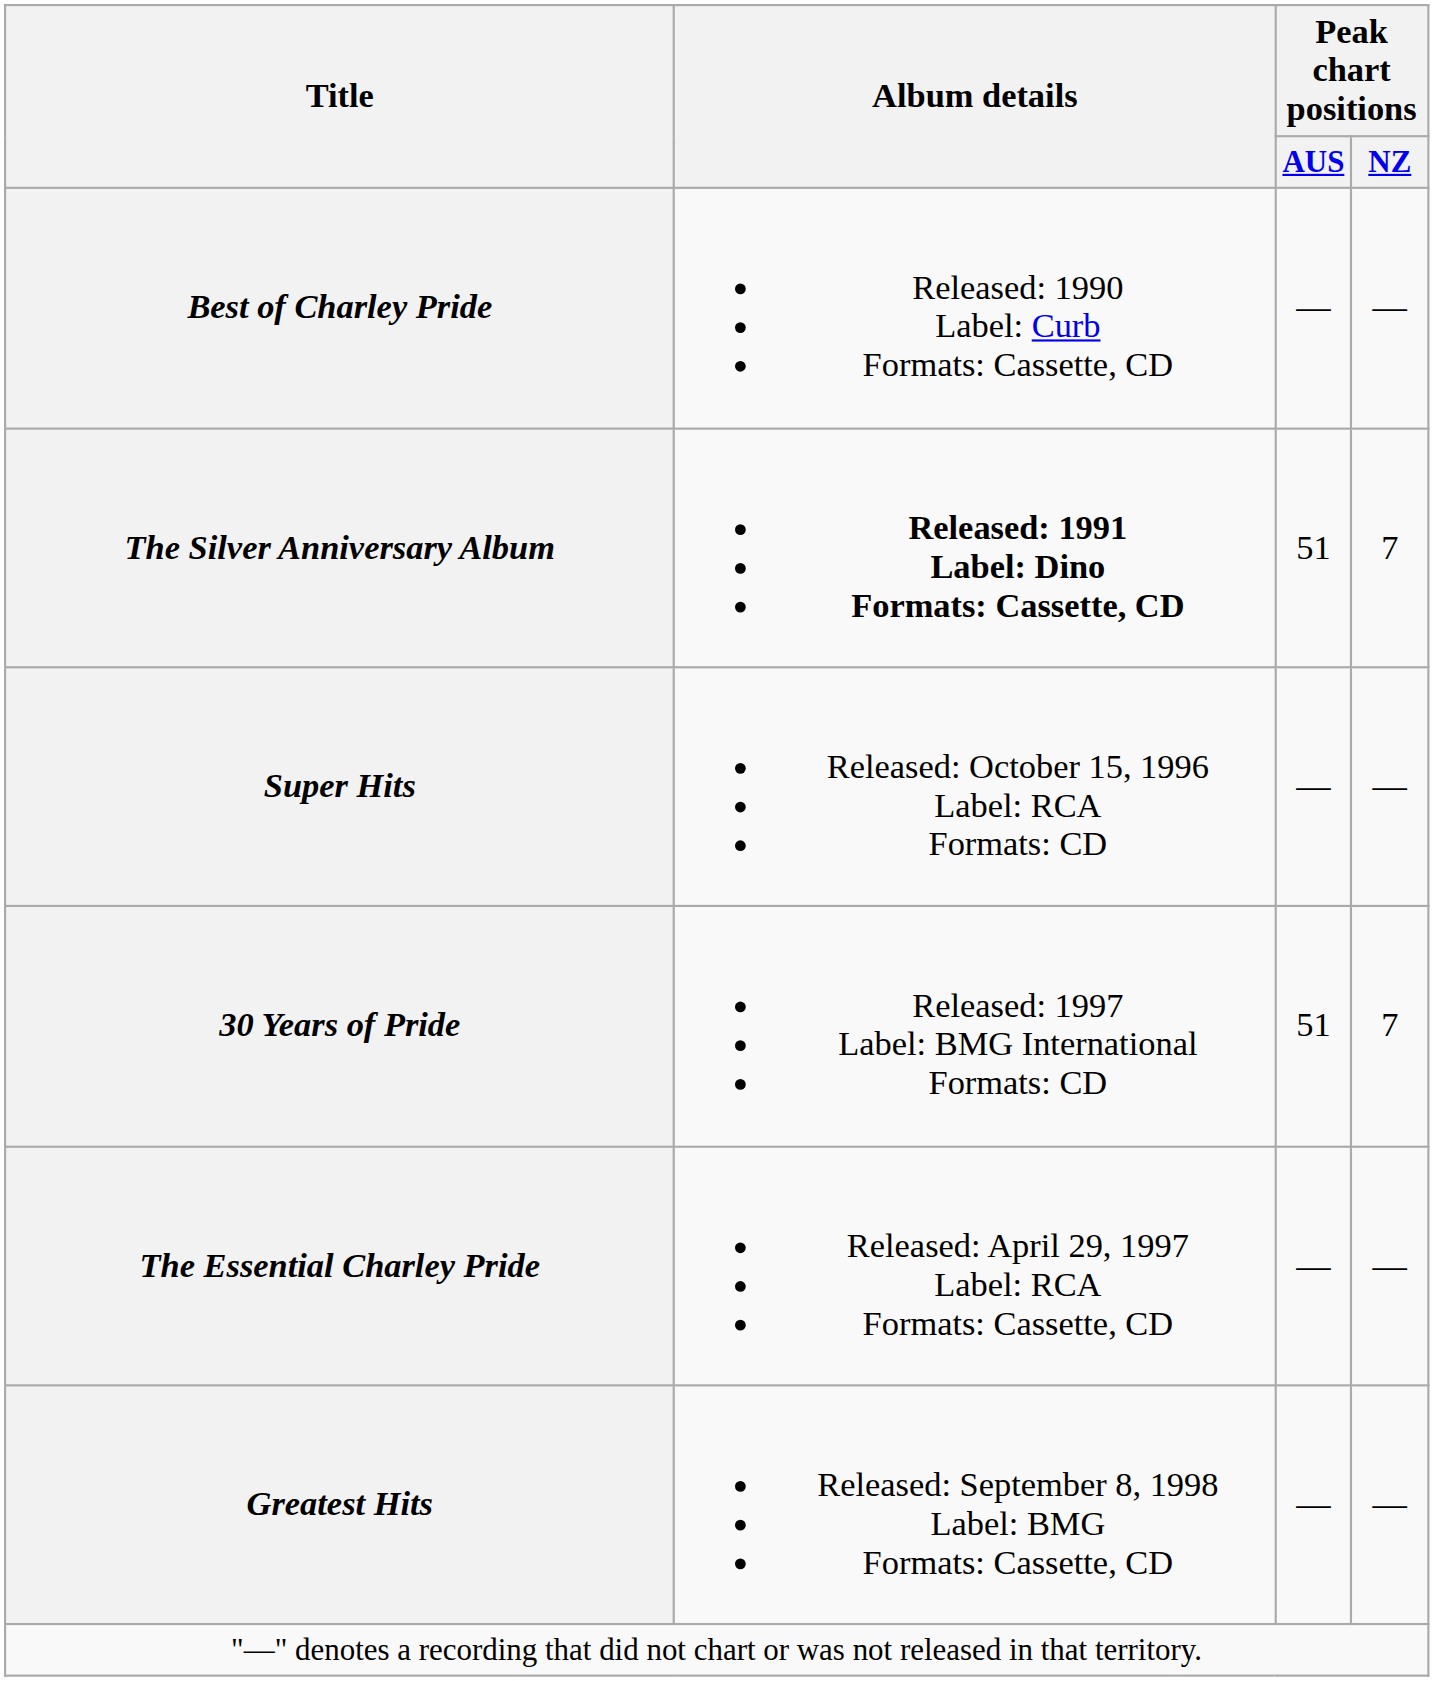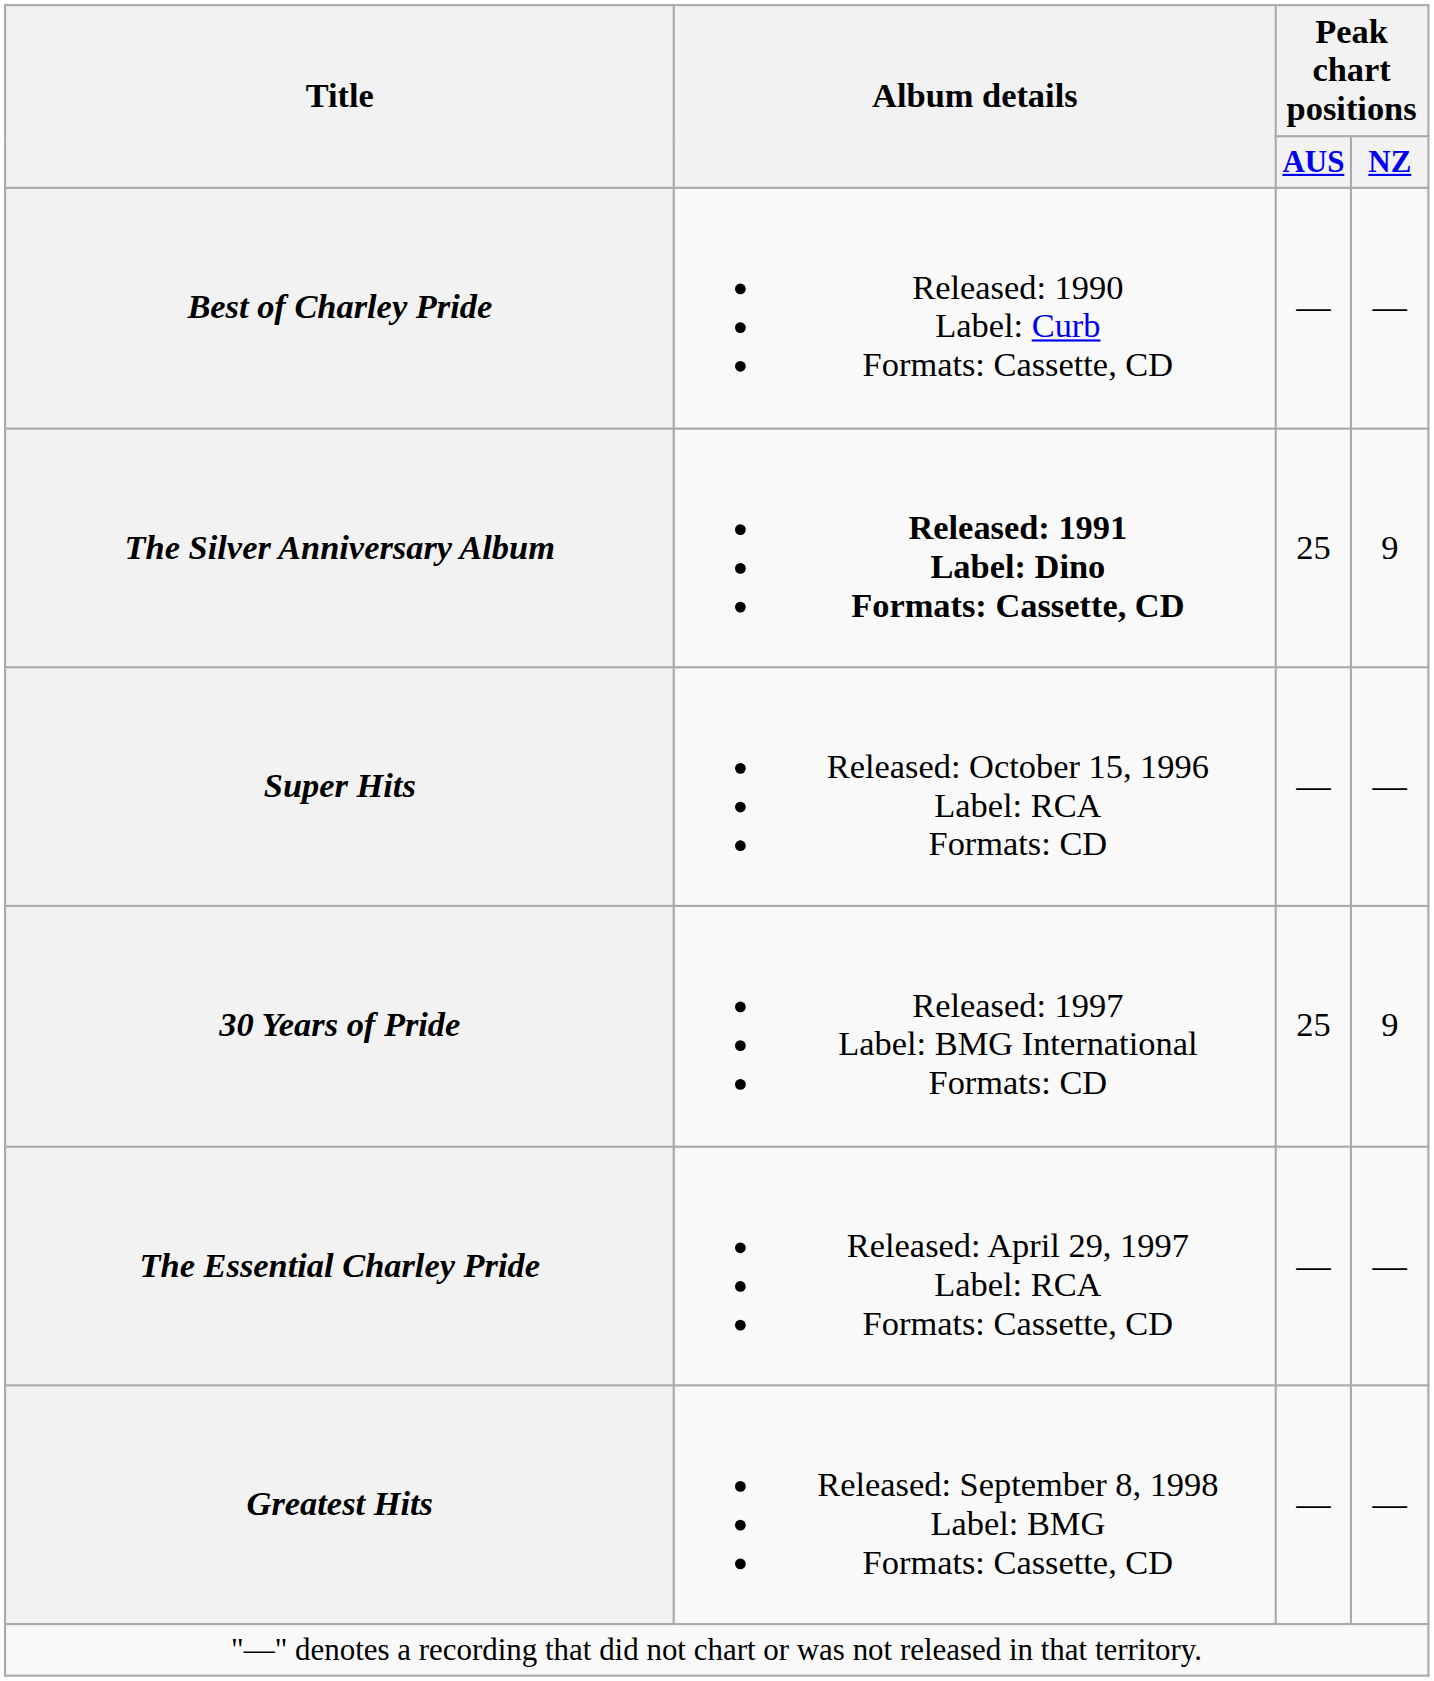 <table class="wikitable plainrowheaders" style="text-align:center;" border="1">
 <tr>
 <th scope="col" rowspan="2" style="width:19em;">Title</th>
 <th scope="col" rowspan="2" style="width:17em;">Album details</th>
 <th scope="col" colspan="2">Peak chart<br>positions</th>
 </tr>
 <tr>
 <th scope="col" style="width:2em;font-size:90%;"><a href='#'>AUS</a><br></th>
 <th scope="col" style="width:2em;font-size:90%;"><a href='#'>NZ</a><br></th>
 </tr>
 <tr>
 <th scope="row"><em>Best of Charley Pride</em></th>
 <td><br><ul><li>Released: 1990</li><li>Label: <a href='#'>Curb</a></li><li>Formats: Cassette, CD</li></ul></td>
 <td>—</td>
 <td>—</td>
 </tr>
 <tr>
 <th scope="row"><em>The Silver Anniversary Album</em></th>
 <td><strong><br><ul><li>Released: 1991</li><li>Label: Dino</li><li>Formats: Cassette, CD</li></ul></strong></td>
-<td>51</td>
-<td>7</td>
+<td>25</td>
+<td>9</td>
 </tr>
 <tr>
 <th scope="row"><em>Super Hits</em></th>
 <td><br><ul><li>Released: October 15, 1996</li><li>Label: RCA</li><li>Formats: CD</li></ul></td>
 <td>—</td>
 <td>—</td>
 </tr>
 <tr>
 <th scope="row"><em>30 Years of Pride</em></th>
 <td><br><ul><li>Released: 1997</li><li>Label: BMG International</li><li>Formats: CD</li></ul></td>
-<td>51</td>
-<td>7</td>
+<td>25</td>
+<td>9</td>
 </tr>
 <tr>
 <th scope="row"><em>The Essential Charley Pride</em></th>
 <td><br><ul><li>Released: April 29, 1997</li><li>Label: RCA</li><li>Formats: Cassette, CD</li></ul></td>
 <td>—</td>
 <td>—</td>
 </tr>
 <tr>
 <th scope="row"><em>Greatest Hits</em></th>
 <td><br><ul><li>Released: September 8, 1998</li><li>Label: BMG</li><li>Formats: Cassette, CD</li></ul></td>
 <td>—</td>
 <td>—</td>
 </tr>
 <tr>
 <td colspan="4" style="font-size:90%">"—" denotes a recording that did not chart or was not released in that territory.</td>
 </tr>
 </table>
